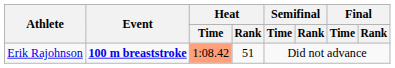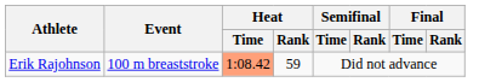 <table class=wikitable style="font-size:90%;">
 <tr>
 <th rowspan="2">Athlete</th>
 <th rowspan="2">Event</th>
 <th colspan="2">Heat</th>
 <th colspan="2">Semifinal</th>
 <th colspan="2">Final</th>
 </tr>
 <tr style="font-size:95%">
 <th>Time</th>
 <th>Rank</th>
 <th>Time</th>
 <th>Rank</th>
 <th>Time</th>
 <th>Rank</th>
 </tr>
 <tr align=center>
 <td align=left><a href='#'>Erik Rajohnson</a></td>
-<td align=left><strong><a href='#'>100 m breaststroke</a></strong></td>
+<td align=left><a href='#'>100 m breaststroke</a></td>
 <td style="background: lightsalmon;">1:08.42</td>
-<td>51</td>
+<td>59</td>
 <td colspan=4>Did not advance</td>
 </tr>
 </table>
